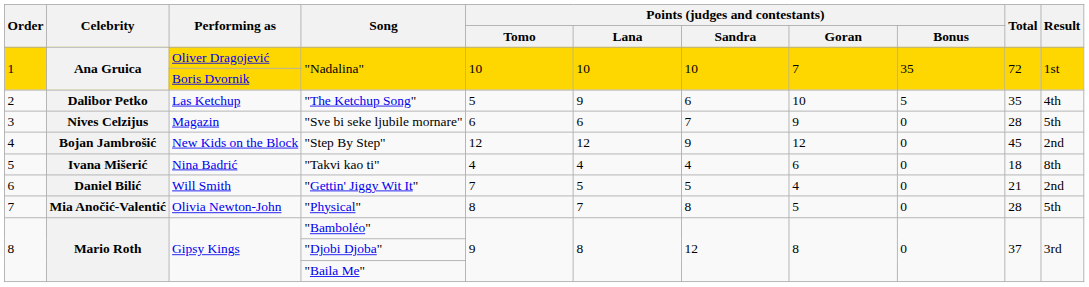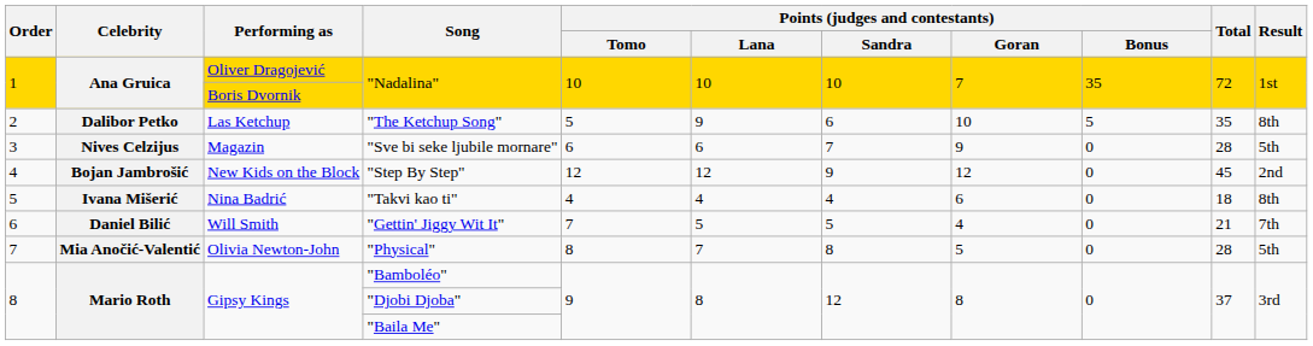 <table class=wikitable>
 <tr>
 <th rowspan="2">Order</th>
 <th rowspan="2">Celebrity</th>
 <th rowspan="2">Performing as</th>
 <th rowspan="2">Song</th>
 <th colspan="5" style="width:50%;">Points (judges and contestants)</th>
 <th rowspan="2">Total</th>
 <th rowspan="2">Result</th>
 </tr>
 <tr>
 <th style="width:10%;">Tomo</th>
 <th style="width:10%;">Lana</th>
 <th style="width:10%;">Sandra</th>
 <th style="width:10%;">Goran</th>
 <th style="width:10%;">Bonus</th>
 </tr>
 <tr bgcolor="gold">
 <td rowspan="2">1</td>
 <th scope="row" rowspan="2">Ana Gruica</th>
 <td><a href='#'>Oliver Dragojević</a></td>
 <td rowspan="2">"Nadalina"</td>
 <td rowspan="2">10</td>
 <td rowspan="2">10</td>
 <td rowspan="2">10</td>
 <td rowspan="2">7</td>
 <td rowspan="2">35</td>
 <td rowspan="2">72</td>
 <td rowspan="2">1st</td>
 </tr>
 <tr>
 <td bgcolor="gold"><a href='#'>Boris Dvornik</a></td>
 </tr>
 <tr>
 <td>2</td>
 <th scope="row">Dalibor Petko</th>
 <td><a href='#'>Las Ketchup</a></td>
 <td>"<a href='#'>The Ketchup Song</a>"</td>
 <td>5</td>
 <td>9</td>
 <td>6</td>
 <td>10</td>
 <td>5</td>
 <td>35</td>
-<td>4th</td>
+<td>8th</td>
 </tr>
 <tr>
 <td>3</td>
 <th scope="row">Nives Celzijus</th>
 <td><a href='#'>Magazin</a></td>
 <td>"Sve bi seke ljubile mornare"</td>
 <td>6</td>
 <td>6</td>
 <td>7</td>
 <td>9</td>
 <td>0</td>
 <td>28</td>
 <td>5th</td>
 </tr>
 <tr>
 <td>4</td>
 <th scope="row">Bojan Jambrošić</th>
 <td><a href='#'>New Kids on the Block</a></td>
 <td>"Step By Step"</td>
 <td>12</td>
 <td>12</td>
 <td>9</td>
 <td>12</td>
 <td>0</td>
 <td>45</td>
 <td>2nd</td>
 </tr>
 <tr>
 <td>5</td>
 <th scope="row">Ivana Mišerić</th>
 <td><a href='#'>Nina Badrić</a></td>
 <td>"Takvi kao ti"</td>
 <td>4</td>
 <td>4</td>
 <td>4</td>
 <td>6</td>
 <td>0</td>
 <td>18</td>
 <td>8th</td>
 </tr>
 <tr>
 <td>6</td>
 <th scope="row">Daniel Bilić</th>
 <td><a href='#'>Will Smith</a></td>
 <td>"<a href='#'>Gettin' Jiggy Wit It</a>"</td>
 <td>7</td>
 <td>5</td>
 <td>5</td>
 <td>4</td>
 <td>0</td>
 <td>21</td>
-<td>2nd</td>
+<td>7th</td>
 </tr>
 <tr>
 <td>7</td>
 <th scope="row">Mia Anočić-Valentić</th>
 <td><a href='#'>Olivia Newton-John</a></td>
 <td>"<a href='#'>Physical</a>"</td>
 <td>8</td>
 <td>7</td>
 <td>8</td>
 <td>5</td>
 <td>0</td>
 <td>28</td>
 <td>5th</td>
 </tr>
 <tr>
 <td rowspan="3">8</td>
 <th scope="row" rowspan="3">Mario Roth</th>
 <td rowspan="3"><a href='#'>Gipsy Kings</a></td>
 <td>"<a href='#'>Bamboléo</a>"</td>
 <td rowspan="3">9</td>
 <td rowspan="3">8</td>
 <td rowspan="3">12</td>
 <td rowspan="3">8</td>
 <td rowspan="3">0</td>
 <td rowspan="3">37</td>
 <td rowspan="3">3rd</td>
 </tr>
 <tr>
 <td>"<a href='#'>Djobi Djoba</a>"</td>
 </tr>
 <tr>
 <td>"<a href='#'>Baila Me</a>"</td>
 </tr>
 </table>
